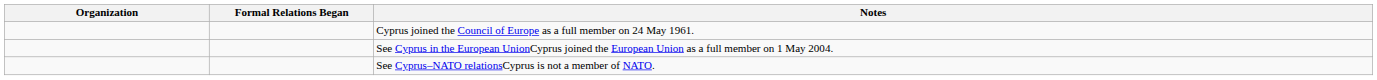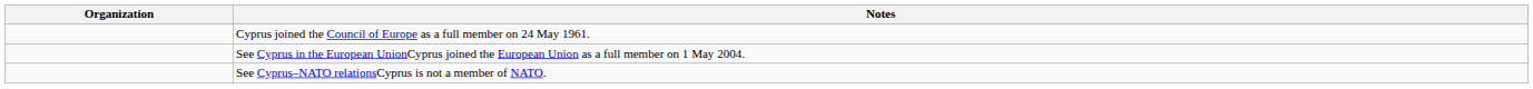 <table class="wikitable sortable" border="1" style="width:100%; margin:auto;">
 <tr>
 <th width="15%">Organization</th>
-<th width="12%">Formal Relations Began</th>
 <th>Notes</th>
 </tr>
 <tr -valign="top">
-<td></td>
 <td></td>
 <td>Cyprus joined the <a href='#'>Council of Europe</a> as a full member on 24 May 1961.</td>
 </tr>
 <tr -valign="top">
 <td></td>
-<td></td>
 <td>See <a href='#'>Cyprus in the European Union</a>Cyprus joined the <a href='#'>European Union</a> as a full member on 1 May 2004.</td>
 </tr>
 <tr -valign="top">
 <td></td>
-<td></td>
 <td>See <a href='#'>Cyprus–NATO relations</a>Cyprus is not a member of <a href='#'>NATO</a>.</td>
 </tr>
 </table>
